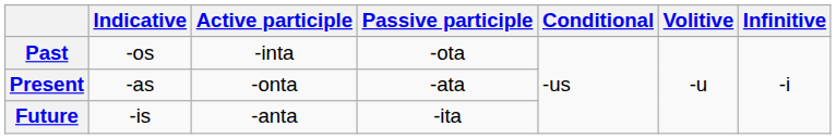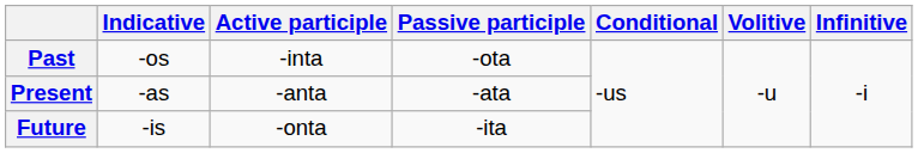 <table class=wikitable>
 <tr>
 <th></th>
 <th><a href='#'>Indicative</a></th>
 <th><a href='#'>Active participle</a></th>
 <th><a href='#'>Passive participle</a></th>
 <th><a href='#'>Conditional</a></th>
 <th><a href='#'>Volitive</a></th>
 <th><a href='#'>Infinitive</a></th>
 </tr>
 <tr>
 <th><a href='#'>Past</a></th>
 <td align="center">-os</td>
 <td align="center">-inta</td>
 <td align="center">-ota</td>
 <td rowspan="3">-us</td>
 <td align="center" rowspan="3">-u</td>
 <td align="center" rowspan="3">-i</td>
 </tr>
 <tr>
 <th><a href='#'>Present</a></th>
 <td align="center">-as</td>
-<td align="center">-onta</td>
+<td align="center">-anta</td>
 <td align="center">-ata</td>
 </tr>
 <tr>
 <th><a href='#'>Future</a></th>
 <td align="center">-is</td>
-<td align="center">-anta</td>
+<td align="center">-onta</td>
 <td align="center">-ita</td>
 </tr>
 </table>
